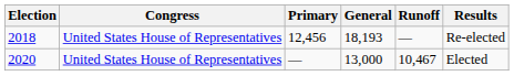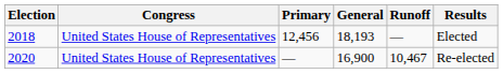 <table class="wikitable sortable" id="elections">
 <tr style="vertical-align:bottom;">
 <th>Election</th>
 <th>Congress</th>
 <th>Primary</th>
 <th>General</th>
 <th>Runoff</th>
 <th>Results</th>
 </tr>
 <tr>
 <td><a href='#'>2018</a></td>
 <td><a href='#'>United States House of Representatives</a></td>
 <td>12,456</td>
 <td>18,193</td>
 <td>—</td>
-<td>Re-elected</td>
+<td>Elected</td>
 </tr>
 <tr>
 <td><a href='#'>2020</a></td>
 <td><a href='#'>United States House of Representatives</a></td>
 <td>—</td>
-<td>13,000</td>
+<td>16,900</td>
 <td>10,467</td>
-<td>Elected</td>
+<td>Re-elected</td>
 </tr>
 </table>
